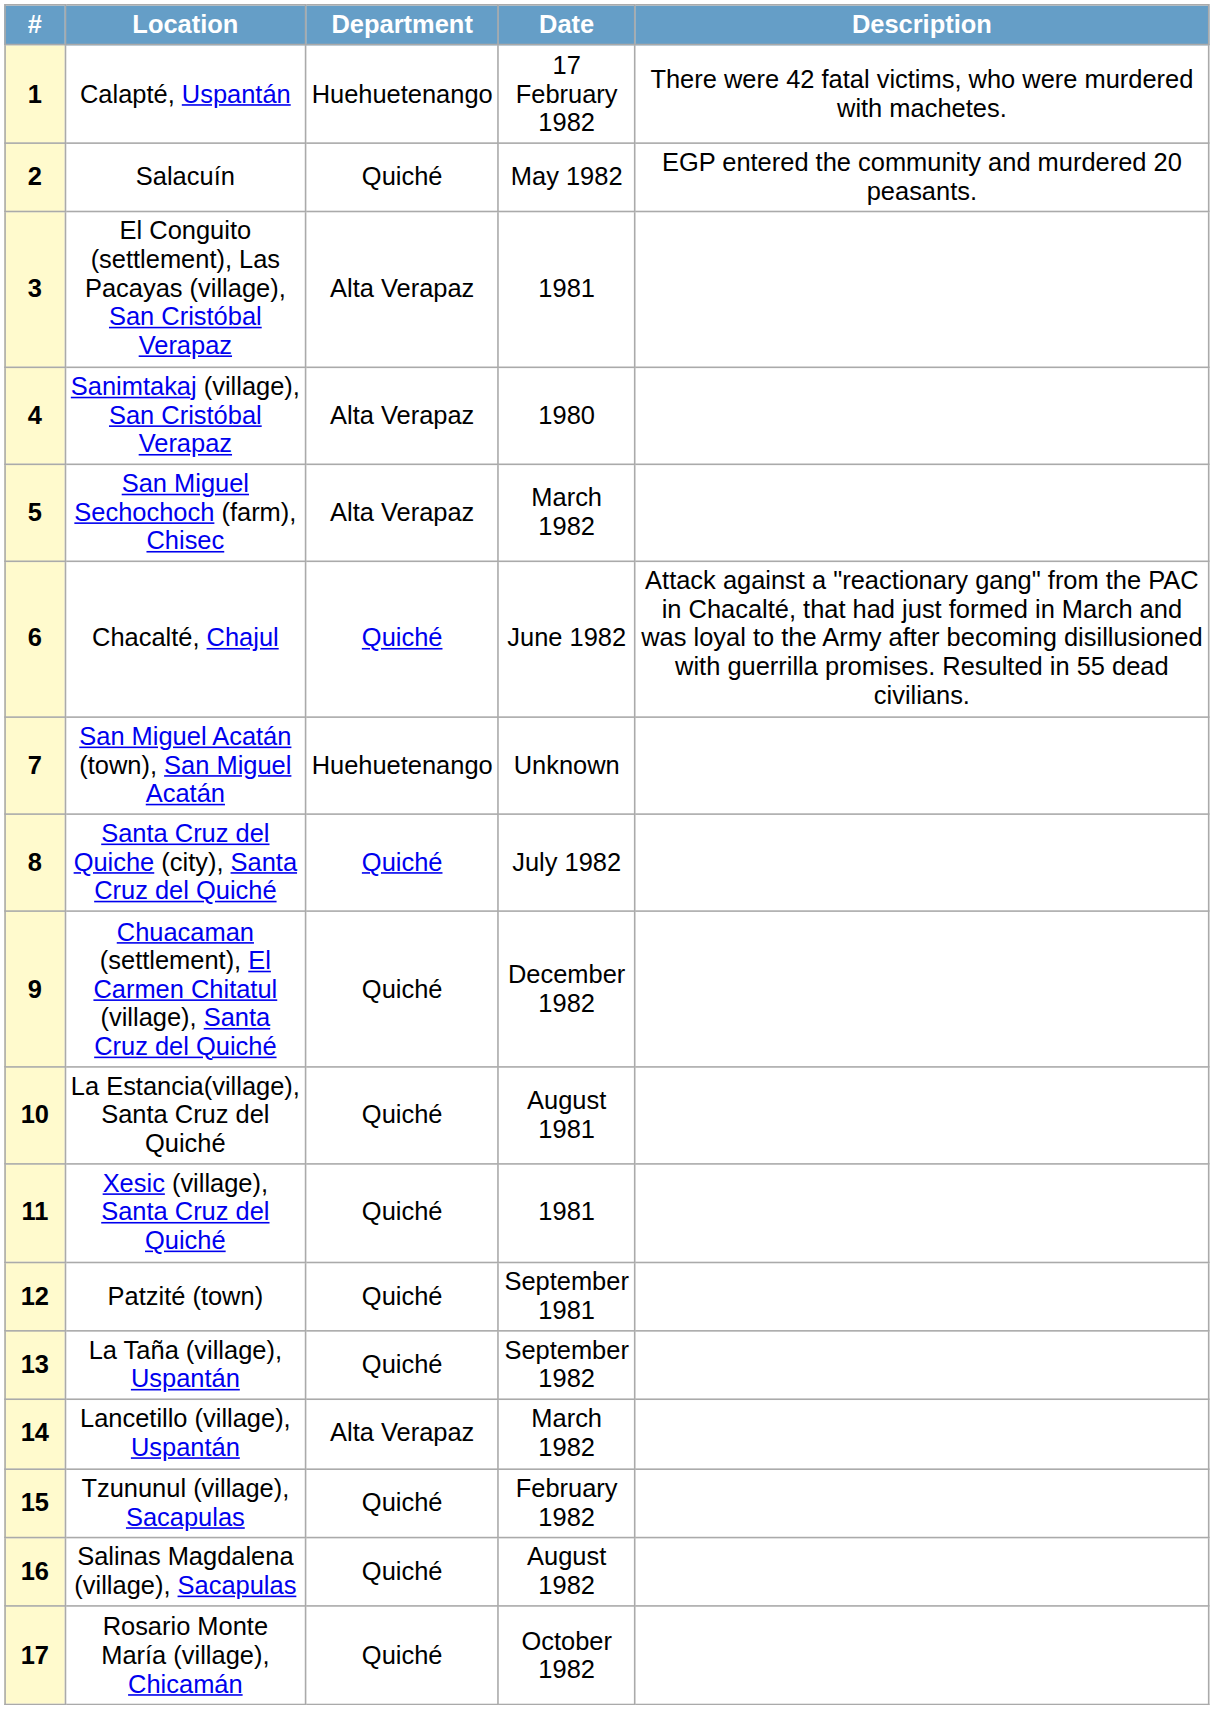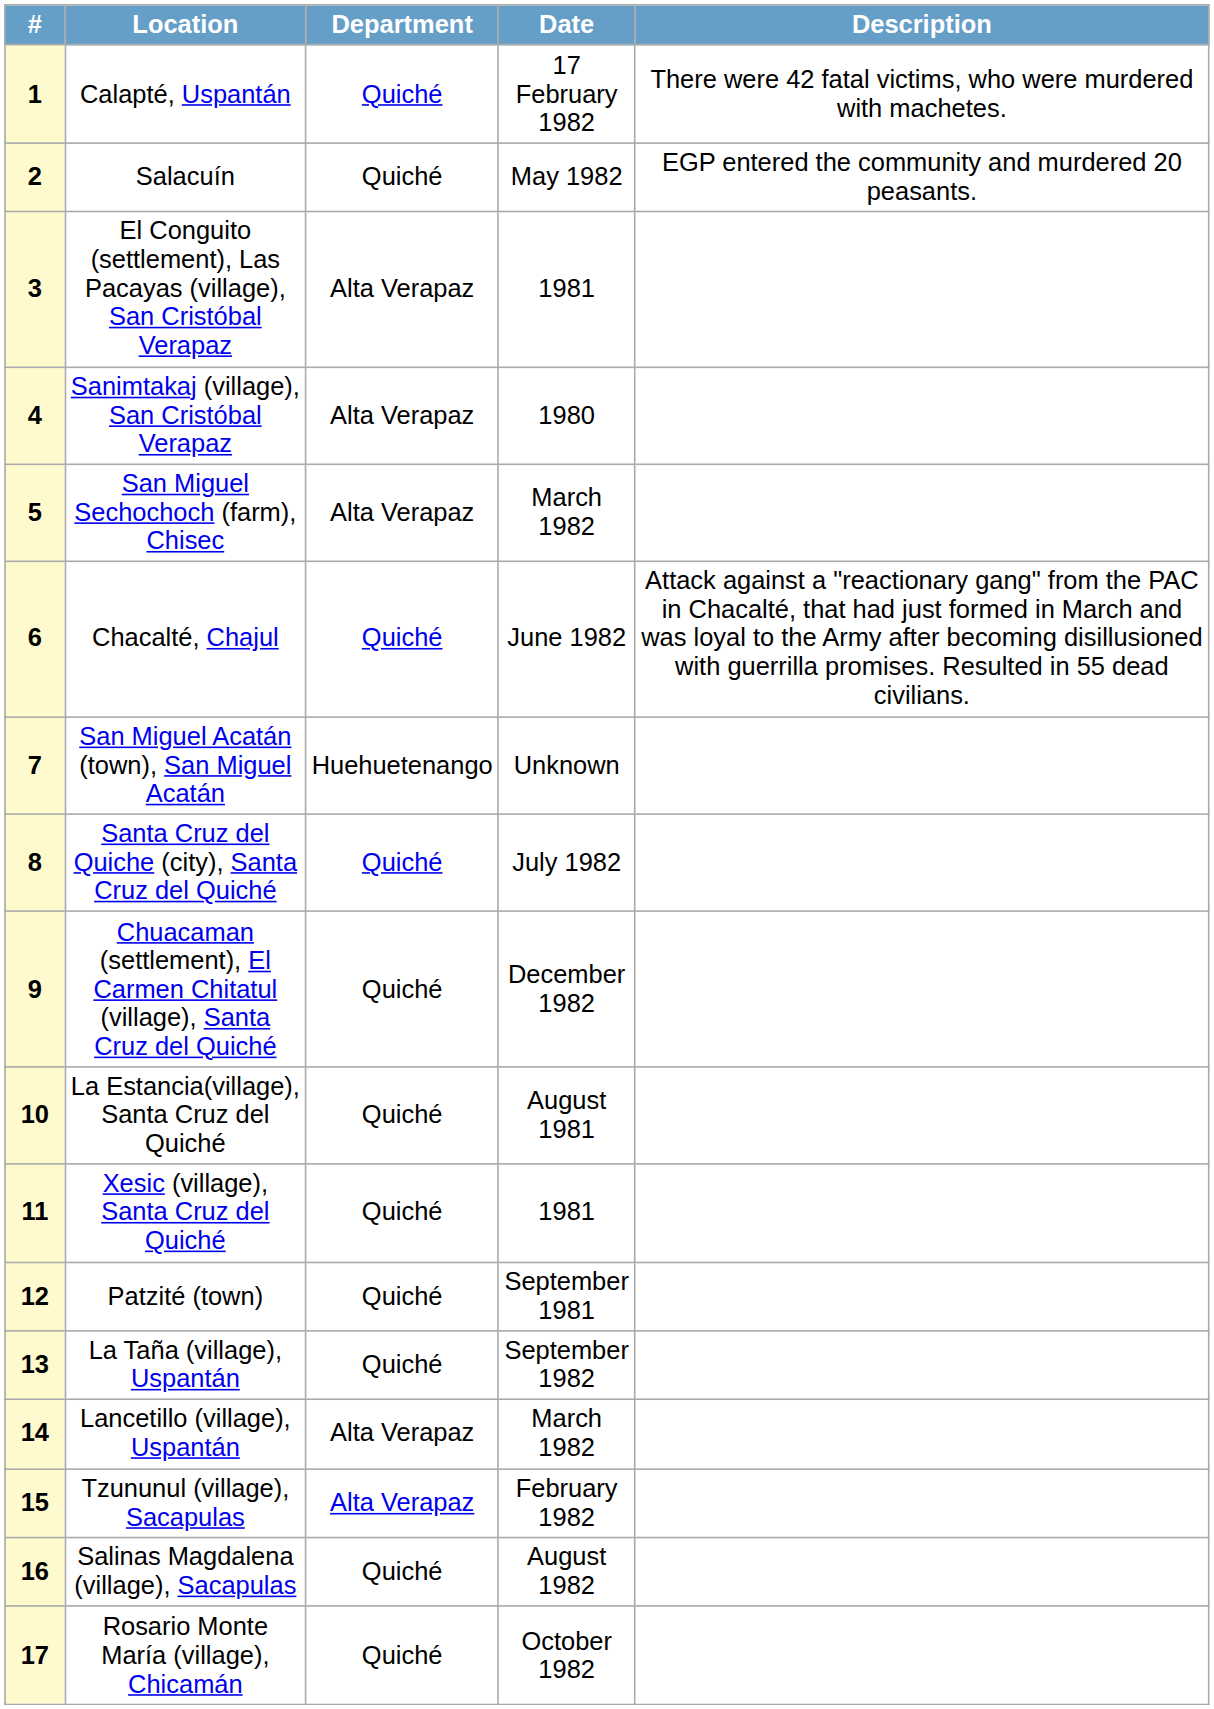 <table class="wikitable" style="margin:1em auto; text-align:center; background:white; width:60%;">
 <tr style="color:white;">
 <th style="background:#659ec7; width:5%;">#</th>
 <th style="background:#659ec7; width:20%;">Location</th>
 <th style="background:#659ec7; width:10%;">Department</th>
 <th style="background:#659ec7; width:10%;">Date</th>
 <th style="background:#659ec7;">Description</th>
 </tr>
 <tr>
 <th style="background:lemonchiffon;">1</th>
 <td>Calapté, <a href='#'>Uspantán</a></td>
-<td>Huehuetenango</td>
+<td><a href='#'>Quiché</a></td>
 <td>17 February 1982</td>
 <td>There were 42 fatal victims, who were murdered with machetes.</td>
 </tr>
 <tr>
 <th style="background:lemonchiffon;">2</th>
 <td>Salacuín</td>
 <td>Quiché</td>
 <td>May 1982</td>
 <td>EGP entered the community and murdered 20 peasants.</td>
 </tr>
 <tr>
 <th style="background:lemonchiffon;">3</th>
 <td>El Conguito (settlement), Las Pacayas (village), <a href='#'>San Cristóbal Verapaz</a></td>
 <td>Alta Verapaz</td>
 <td>1981</td>
 <td></td>
 </tr>
 <tr>
 <th style="background:lemonchiffon;">4</th>
 <td><a href='#'>Sanimtakaj</a> (village), <a href='#'>San Cristóbal Verapaz</a></td>
 <td>Alta Verapaz</td>
 <td>1980</td>
 <td></td>
 </tr>
 <tr>
 <th style="background:lemonchiffon;">5</th>
 <td><a href='#'>San Miguel Sechochoch</a> (farm), <a href='#'>Chisec</a></td>
 <td>Alta Verapaz</td>
 <td>March 1982</td>
 <td></td>
 </tr>
 <tr>
 <th style="background:lemonchiffon;">6</th>
 <td>Chacalté, <a href='#'>Chajul</a></td>
 <td><a href='#'>Quiché</a></td>
 <td>June 1982</td>
 <td>Attack against a "reactionary gang" from the PAC in Chacalté, that had just formed in March and was loyal to the Army after becoming disillusioned with guerrilla promises. Resulted in 55 dead civilians.</td>
 </tr>
 <tr>
 <th style="background:lemonchiffon;">7</th>
 <td><a href='#'>San Miguel Acatán</a> (town), <a href='#'>San Miguel Acatán</a></td>
 <td>Huehuetenango</td>
 <td>Unknown</td>
 <td></td>
 </tr>
 <tr>
 <th style="background:lemonchiffon;">8</th>
 <td><a href='#'>Santa Cruz del Quiche</a> (city), <a href='#'>Santa Cruz del Quiché</a></td>
 <td><a href='#'>Quiché</a></td>
 <td>July 1982</td>
 <td></td>
 </tr>
 <tr>
 <th style="background:lemonchiffon;">9</th>
 <td><a href='#'>Chuacaman</a> (settlement), <a href='#'>El Carmen Chitatul</a> (village), <a href='#'>Santa Cruz del Quiché</a></td>
 <td>Quiché</td>
 <td>December 1982</td>
 <td></td>
 </tr>
 <tr>
 <th style="background:lemonchiffon;">10</th>
 <td>La Estancia(village), Santa Cruz del Quiché</td>
 <td>Quiché</td>
 <td>August 1981</td>
 <td></td>
 </tr>
 <tr>
 <th style="background:lemonchiffon;">11</th>
 <td><a href='#'>Xesic</a> (village), <a href='#'>Santa Cruz del Quiché</a></td>
 <td>Quiché</td>
 <td>1981</td>
 <td></td>
 </tr>
 <tr>
 <th style="background:lemonchiffon;">12</th>
 <td>Patzité (town)</td>
 <td>Quiché</td>
 <td>September 1981</td>
 <td></td>
 </tr>
 <tr>
 <th style="background:lemonchiffon;">13</th>
 <td>La Taña (village), <a href='#'>Uspantán</a></td>
 <td>Quiché</td>
 <td>September 1982</td>
 <td></td>
 </tr>
 <tr>
 <th style="background:lemonchiffon;">14</th>
 <td>Lancetillo (village), <a href='#'>Uspantán</a></td>
 <td>Alta Verapaz</td>
 <td>March 1982</td>
 <td></td>
 </tr>
 <tr>
 <th style="background:lemonchiffon;">15</th>
 <td>Tzununul (village), <a href='#'>Sacapulas</a></td>
-<td>Quiché</td>
+<td><a href='#'>Alta Verapaz</a></td>
 <td>February 1982</td>
 <td></td>
 </tr>
 <tr>
 <th style="background:lemonchiffon;">16</th>
 <td>Salinas Magdalena (village), <a href='#'>Sacapulas</a></td>
 <td>Quiché</td>
 <td>August 1982</td>
 <td></td>
 </tr>
 <tr>
 <th style="background:lemonchiffon;">17</th>
 <td>Rosario Monte María (village), <a href='#'>Chicamán</a></td>
 <td>Quiché</td>
 <td>October 1982</td>
 <td></td>
 </tr>
 </table>
